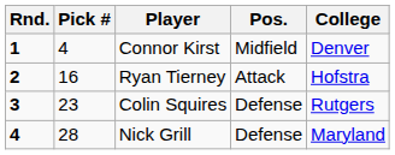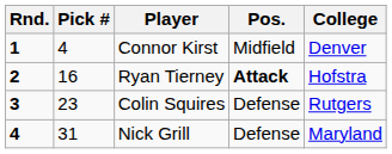 <table class="wikitable">
 <tr>
 <th>Rnd.</th>
 <th>Pick #</th>
 <th>Player</th>
 <th>Pos.</th>
 <th>College</th>
 </tr>
 <tr>
 <td><strong>1</strong></td>
 <td>4</td>
 <td>Connor Kirst</td>
 <td>Midfield</td>
 <td><a href='#'>Denver</a></td>
 </tr>
 <tr>
 <td><strong>2</strong></td>
 <td>16</td>
 <td>Ryan Tierney</td>
-<td>Attack</td>
+<td><strong>Attack</strong></td>
 <td><a href='#'>Hofstra</a></td>
 </tr>
 <tr>
 <td><strong>3</strong></td>
 <td>23</td>
 <td>Colin Squires</td>
 <td>Defense</td>
 <td><a href='#'>Rutgers</a></td>
 </tr>
 <tr>
 <td><strong>4</strong></td>
-<td>28</td>
+<td>31</td>
 <td>Nick Grill</td>
 <td>Defense</td>
 <td><a href='#'>Maryland</a></td>
 </tr>
 </table>
